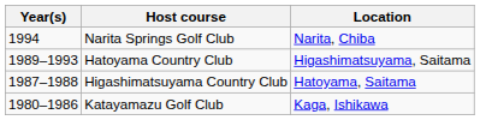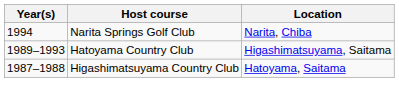 <table class=wikitable style="font-size:95%">
 <tr>
 <th>Year(s)</th>
 <th>Host course</th>
 <th>Location</th>
 </tr>
 <tr>
 <td>1994</td>
 <td>Narita Springs Golf Club</td>
 <td><a href='#'>Narita</a>, <a href='#'>Chiba</a></td>
 </tr>
 <tr>
 <td>1989–1993</td>
 <td>Hatoyama Country Club</td>
 <td><a href='#'>Higashimatsuyama</a>, Saitama</td>
 </tr>
 <tr>
 <td>1987–1988</td>
 <td>Higashimatsuyama Country Club</td>
 <td><a href='#'>Hatoyama</a>, <a href='#'>Saitama</a></td>
 </tr>
-<tr>
-<td>1980–1986</td>
-<td>Katayamazu Golf Club</td>
-<td><a href='#'>Kaga</a>, <a href='#'>Ishikawa</a></td>
-</tr>
 </table>
